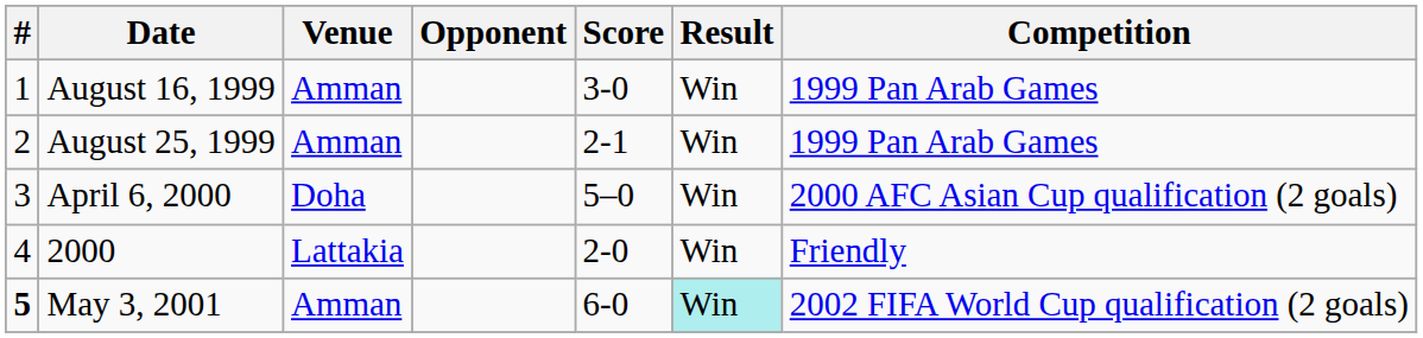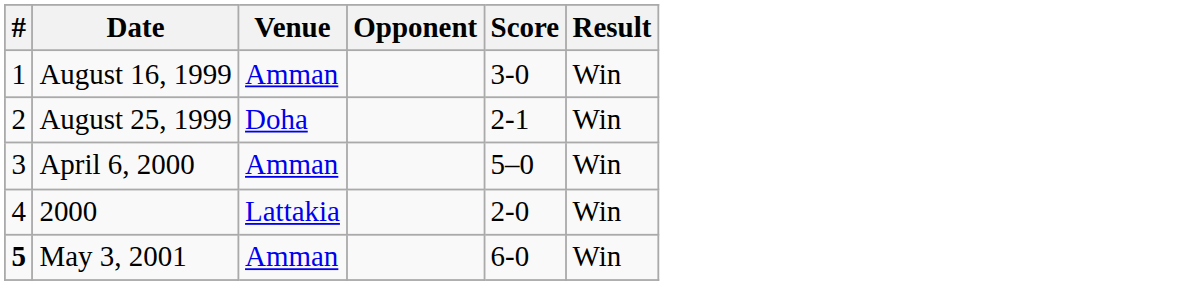 <table class="wikitable">
 <tr>
 <th>#</th>
 <th>Date</th>
 <th>Venue</th>
 <th>Opponent</th>
 <th>Score</th>
 <th>Result</th>
-<th>Competition</th>
 </tr>
 <tr>
 <td>1</td>
 <td>August 16, 1999</td>
 <td><a href='#'>Amman</a></td>
 <td></td>
 <td>3-0</td>
 <td>Win</td>
-<td><a href='#'>1999 Pan Arab Games</a></td>
 </tr>
 <tr>
 <td>2</td>
 <td>August 25, 1999</td>
-<td><a href='#'>Amman</a></td>
+<td><a href='#'>Doha</a></td>
 <td></td>
 <td>2-1</td>
 <td>Win</td>
-<td><a href='#'>1999 Pan Arab Games</a></td>
 </tr>
 <tr>
 <td>3</td>
 <td>April 6, 2000</td>
-<td><a href='#'>Doha</a></td>
+<td><a href='#'>Amman</a></td>
 <td></td>
 <td>5–0</td>
 <td>Win</td>
-<td><a href='#'>2000 AFC Asian Cup qualification</a> (2 goals)</td>
 </tr>
 <tr>
 <td>4</td>
 <td>2000</td>
 <td><a href='#'>Lattakia</a></td>
 <td></td>
 <td>2-0</td>
 <td>Win</td>
-<td><a href='#'>Friendly</a></td>
 </tr>
 <tr>
 <td><strong>5</strong></td>
 <td>May 3, 2001</td>
 <td><a href='#'>Amman</a></td>
 <td></td>
 <td>6-0</td>
-<td style="background: paleturquoise;">Win</td>
-<td><a href='#'>2002 FIFA World Cup qualification</a> (2 goals)</td>
+<td>Win</td>
 </tr>
 </table>
